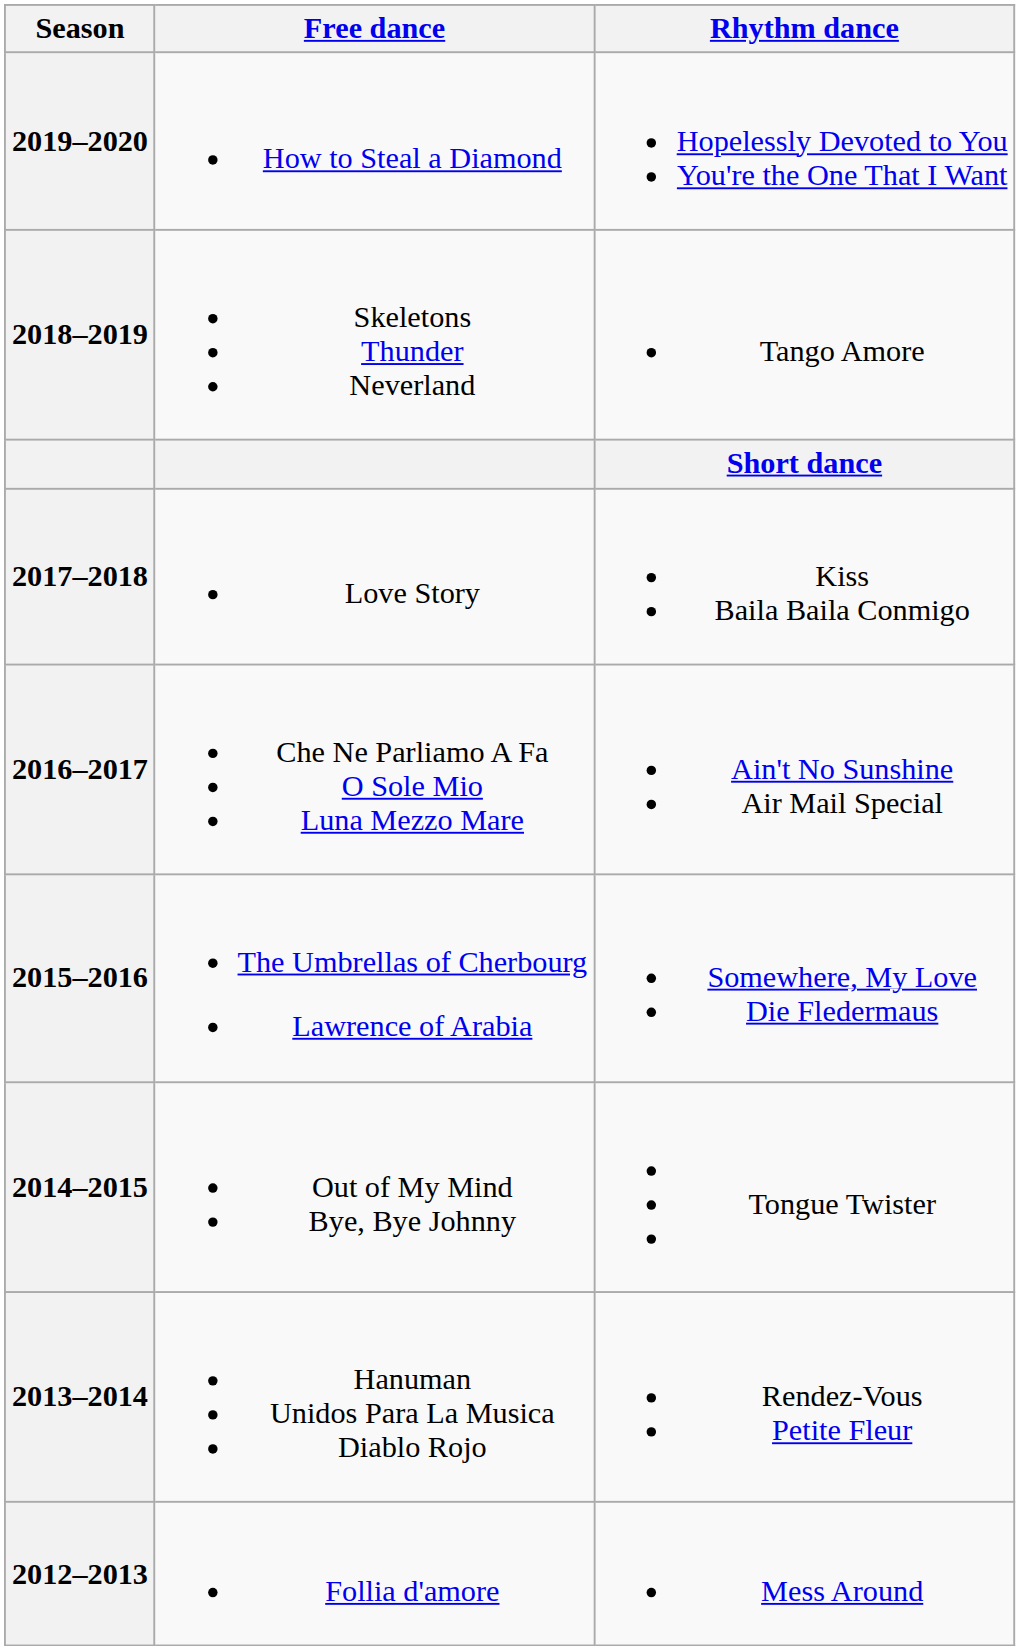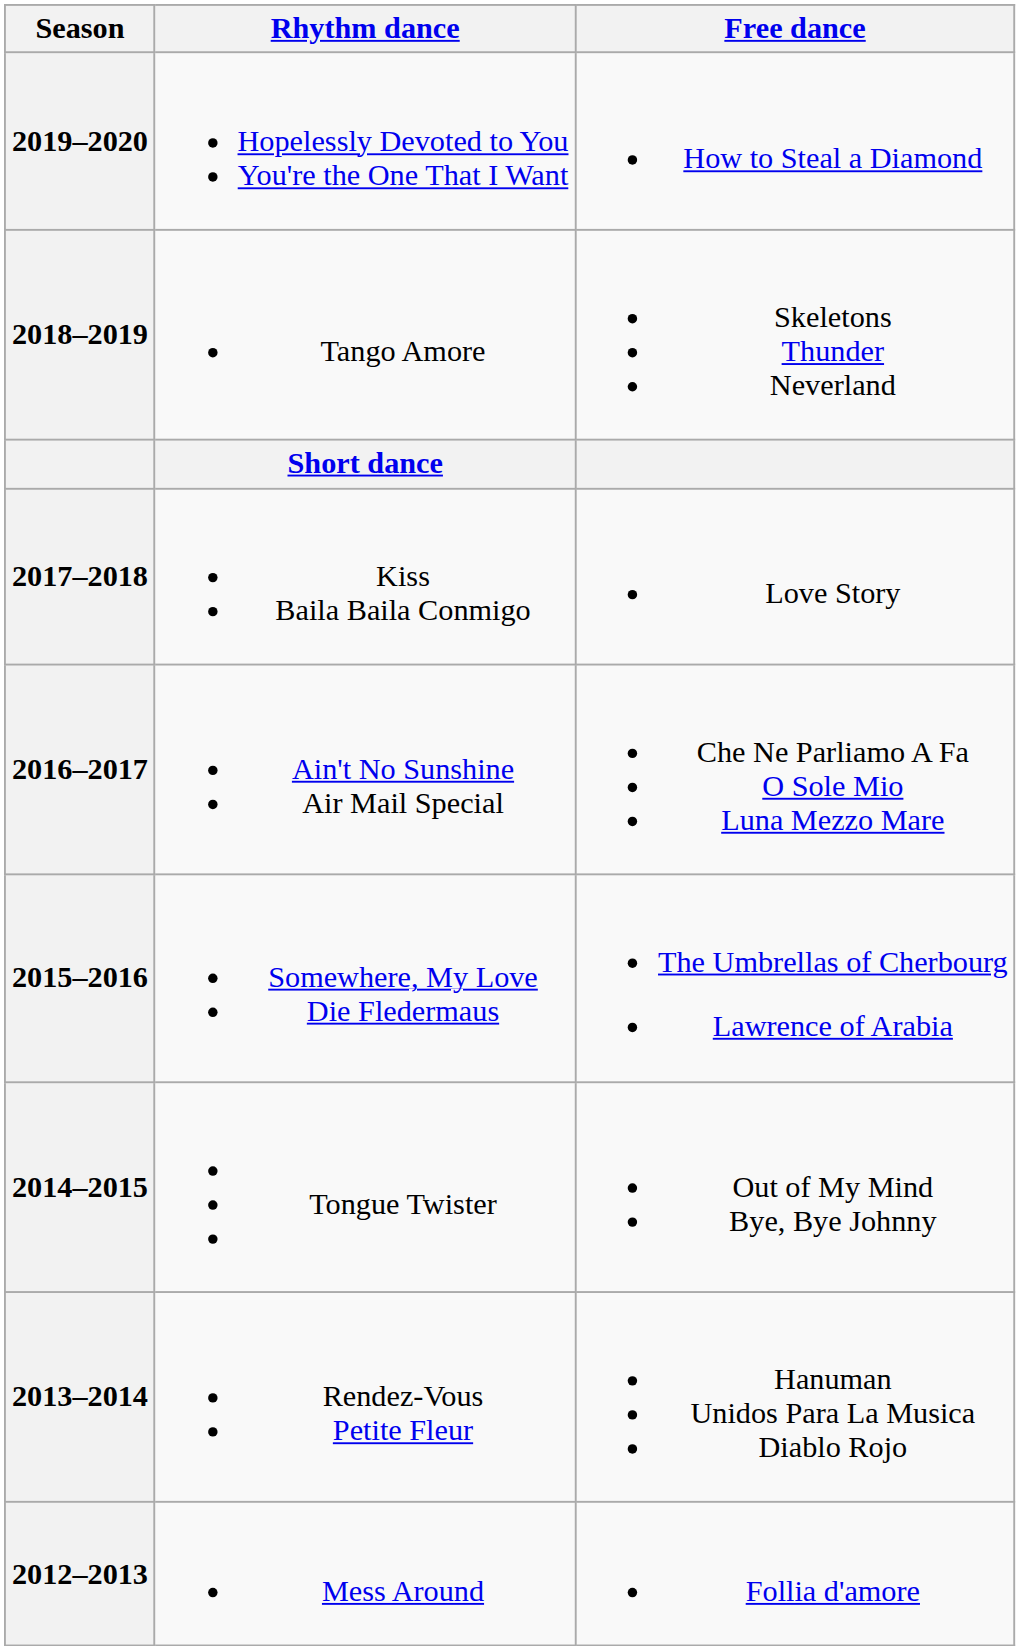 <table class=wikitable style=text-align:center>
 <tr>
 <th>Season</th>
+<th><a href='#'>Rhythm dance</a></th>
 <th><a href='#'>Free dance</a></th>
-<th><a href='#'>Rhythm dance</a></th>
 </tr>
 <tr>
 <th>2019–2020 <br></th>
+<td><br><ul><li><a href='#'>Hopelessly Devoted to You</a> <br> </li><li><a href='#'>You're the One That I Want</a> <br> </li></ul></td>
 <td><br><ul><li><a href='#'>How to Steal a Diamond</a> <br> </li></ul></td>
-<td><br><ul><li><a href='#'>Hopelessly Devoted to You</a> <br> </li><li><a href='#'>You're the One That I Want</a> <br> </li></ul></td>
 </tr>
 <tr>
 <th>2018–2019 <br></th>
+<td><br><ul><li>Tango Amore <br></li></ul></td>
 <td><br><ul><li>Skeletons <br></li><li><a href='#'>Thunder</a> <br></li><li>Neverland <br></li></ul></td>
-<td><br><ul><li>Tango Amore <br></li></ul></td>
 </tr>
 <tr>
 <th></th>
+<th><a href='#'>Short dance</a></th>
 <th></th>
-<th><a href='#'>Short dance</a></th>
 </tr>
 <tr>
 <th>2017–2018 <br></th>
+<td><br><ul><li> Kiss <br></li><li> Baila Baila Conmigo <br></li></ul></td>
 <td><br><ul><li>Love Story</li></ul></td>
-<td><br><ul><li> Kiss <br></li><li> Baila Baila Conmigo <br></li></ul></td>
 </tr>
 <tr>
 <th>2016–2017 <br></th>
+<td><br><ul><li> <a href='#'>Ain't No Sunshine</a></li><li> Air Mail Special <br></li></ul></td>
 <td><br><ul><li>Che Ne Parliamo A Fa <br></li><li><a href='#'>O Sole Mio</a> <br></li><li><a href='#'>Luna Mezzo Mare</a> <br></li></ul></td>
-<td><br><ul><li> <a href='#'>Ain't No Sunshine</a></li><li> Air Mail Special <br></li></ul></td>
 </tr>
 <tr>
 <th>2015–2016 <br></th>
+<td><br><ul><li> <a href='#'>Somewhere, My Love</a> <br></li><li> <a href='#'>Die Fledermaus</a> <br></li></ul></td>
 <td><br><ul><li><a href='#'>The Umbrellas of Cherbourg</a> <br></li></ul><ul><li><a href='#'>Lawrence of Arabia</a> <br></li></ul></td>
-<td><br><ul><li> <a href='#'>Somewhere, My Love</a> <br></li><li> <a href='#'>Die Fledermaus</a> <br></li></ul></td>
 </tr>
 <tr>
 <th>2014–2015 <br></th>
+<td><br><ul><li></li><li> Tongue Twister</li><li></li></ul></td>
 <td><br><ul><li>Out of My Mind <br></li><li>Bye, Bye Johnny <br></li></ul></td>
-<td><br><ul><li></li><li> Tongue Twister</li><li></li></ul></td>
 </tr>
 <tr>
 <th>2013–2014</th>
+<td><br><ul><li> Rendez-Vous <br></li><li> <a href='#'>Petite Fleur</a> <br></li></ul></td>
 <td><br><ul><li>Hanuman <br></li><li>Unidos Para La Musica <br></li><li>Diablo Rojo <br></li></ul></td>
-<td><br><ul><li> Rendez-Vous <br></li><li> <a href='#'>Petite Fleur</a> <br></li></ul></td>
 </tr>
 <tr>
 <th>2012–2013</th>
+<td><br><ul><li> <a href='#'>Mess Around</a> <br></li></ul></td>
 <td><br><ul><li><a href='#'>Follia d'amore</a> <br></li></ul></td>
-<td><br><ul><li> <a href='#'>Mess Around</a> <br></li></ul></td>
 </tr>
 </table>
